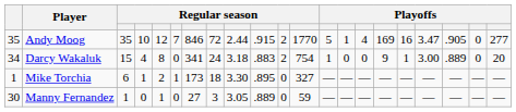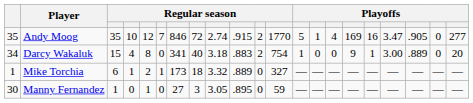 <table class="wikitable plainrowheaders" style="text-align:center;">
 <tr>
 <th scope="col" rowspan="2"></th>
 <th scope="col" rowspan="2">Player</th>
 <th scope=colgroup colspan=10>Regular season</th>
 <th scope=colgroup colspan=9>Playoffs</th>
 </tr>
 <tr>
 <th scope="col"></th>
 <th scope="col"></th>
 <th scope="col"></th>
 <th scope="col"></th>
 <th scope="col"></th>
 <th scope="col"></th>
 <th scope="col"></th>
 <th scope="col"></th>
 <th scope="col"></th>
 <th scope="col"></th>
 <th scope="col"></th>
 <th scope="col"></th>
 <th scope="col"></th>
 <th scope="col"></th>
 <th scope="col"></th>
 <th scope="col"></th>
 <th scope="col"></th>
 <th scope="col"></th>
 <th scope="col"></th>
 </tr>
 <tr>
 <td scope="row">35</td>
 <td align="left"><a href='#'>Andy Moog</a></td>
 <td>35</td>
 <td>10</td>
 <td>12</td>
 <td>7</td>
 <td>846</td>
 <td>72</td>
-<td>2.44</td>
+<td>2.74</td>
 <td>.915</td>
 <td>2</td>
 <td>1770</td>
 <td>5</td>
 <td>1</td>
 <td>4</td>
 <td>169</td>
 <td>16</td>
 <td>3.47</td>
 <td>.905</td>
 <td>0</td>
 <td>277</td>
 </tr>
 <tr>
 <td scope="row">34</td>
 <td align="left"><a href='#'>Darcy Wakaluk</a></td>
 <td>15</td>
 <td>4</td>
 <td>8</td>
 <td>0</td>
 <td>341</td>
-<td>24</td>
+<td>40</td>
 <td>3.18</td>
 <td>.883</td>
 <td>2</td>
 <td>754</td>
 <td>1</td>
 <td>0</td>
 <td>0</td>
 <td>9</td>
 <td>1</td>
 <td>3.00</td>
 <td>.889</td>
 <td>0</td>
 <td>20</td>
 </tr>
 <tr>
 <td scope="row">1</td>
 <td align="left"><a href='#'>Mike Torchia</a></td>
 <td>6</td>
 <td>1</td>
 <td>2</td>
 <td>1</td>
 <td>173</td>
 <td>18</td>
-<td>3.30</td>
-<td>.895</td>
+<td>3.32</td>
+<td>.889</td>
 <td>0</td>
 <td>327</td>
 <td>—</td>
 <td>—</td>
 <td>—</td>
 <td>—</td>
 <td>—</td>
 <td>—</td>
 <td>—</td>
 <td>—</td>
 <td>—</td>
 </tr>
 <tr>
 <td scope="row">30</td>
 <td align="left"><a href='#'>Manny Fernandez</a></td>
 <td>1</td>
 <td>0</td>
 <td>1</td>
 <td>0</td>
 <td>27</td>
 <td>3</td>
 <td>3.05</td>
-<td>.889</td>
+<td>.895</td>
 <td>0</td>
 <td>59</td>
 <td>—</td>
 <td>—</td>
 <td>—</td>
 <td>—</td>
 <td>—</td>
 <td>—</td>
 <td>—</td>
 <td>—</td>
 <td>—</td>
 </tr>
 </table>
